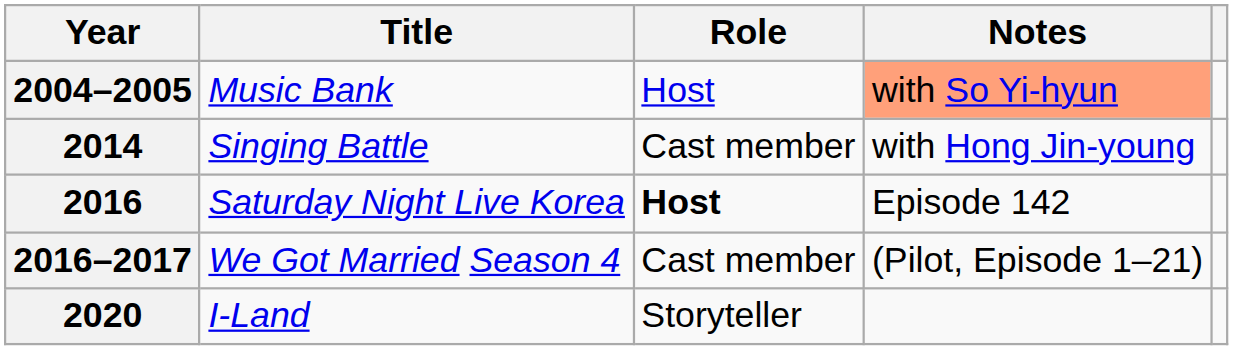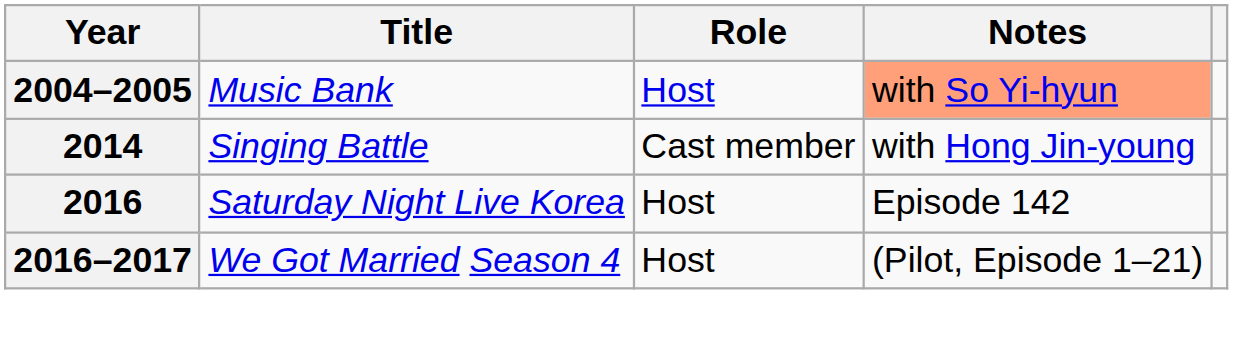 <table class="wikitable plainrowheaders sortable">
 <tr>
 <th scope="col">Year</th>
 <th scope="col">Title</th>
 <th scope="col">Role</th>
 <th scope="col">Notes</th>
 <th scope="col" class="unsortable"></th>
 </tr>
 <tr>
 <th scope="row">2004–2005</th>
 <td><em><a href='#'>Music Bank</a></em></td>
 <td><a href='#'>Host</a></td>
 <td style="background: lightsalmon;">with <a href='#'>So Yi-hyun</a></td>
 <td style="text-align:center"></td>
 </tr>
 <tr>
 <th scope="row">2014</th>
 <td><em><a href='#'>Singing Battle</a></em></td>
 <td>Cast member</td>
 <td>with <a href='#'>Hong Jin-young</a></td>
 <td style="text-align:center"></td>
 </tr>
 <tr>
 <th scope="row">2016</th>
 <td><em><a href='#'>Saturday Night Live Korea</a></em></td>
-<td><strong>Host</strong></td>
+<td>Host</td>
 <td>Episode 142</td>
 <td style="text-align:center"></td>
 </tr>
 <tr>
 <th scope="row">2016–2017</th>
 <td><em><a href='#'>We Got Married</a> <a href='#'>Season 4</a></em></td>
-<td>Cast member</td>
+<td>Host</td>
 <td>(Pilot, Episode 1–21)</td>
 <td style="text-align:center"></td>
 </tr>
-<tr>
-<th scope="row">2020</th>
-<td><em><a href='#'>I-Land</a></em></td>
-<td>Storyteller</td>
-<td></td>
-<td style="text-align:center"></td>
-</tr>
 </table>
